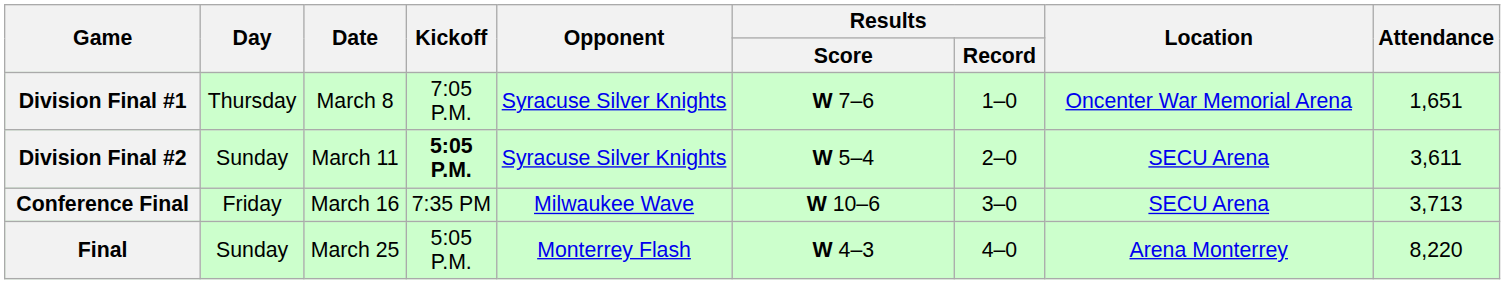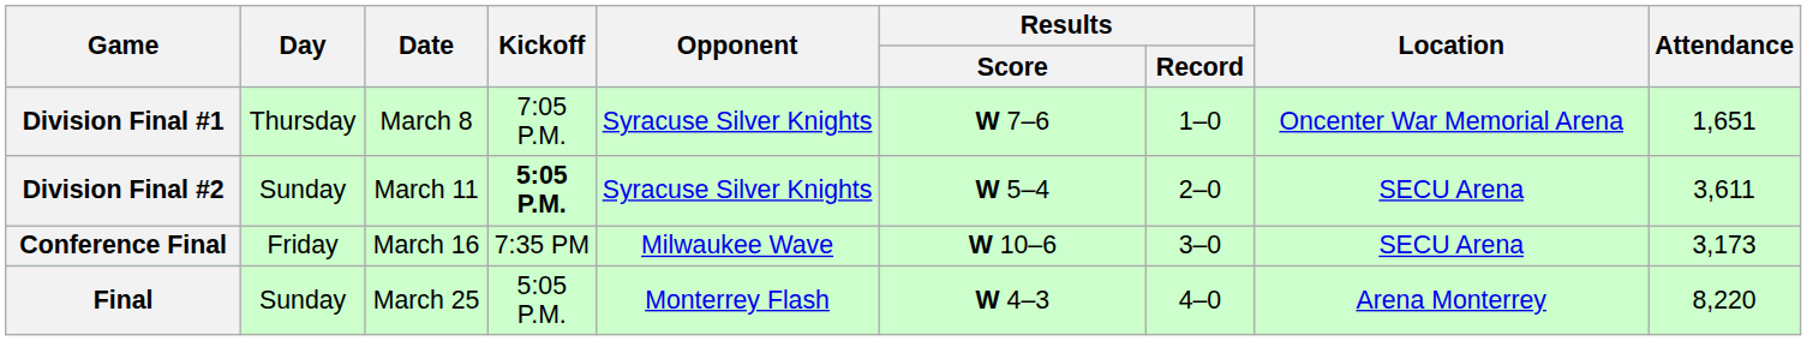 <table class="wikitable">
 <tr>
 <th rowspan="2" style="width:140px;">Game</th>
 <th rowspan="2" style="width:70px;">Day</th>
 <th rowspan="2" style="width:70px;">Date</th>
 <th rowspan="2" style="width:60px;">Kickoff</th>
 <th rowspan="2" style="width:170px;">Opponent</th>
 <th colspan="2" style="width:220px;">Results</th>
 <th rowspan="2" style="width:240px;">Location</th>
 <th rowspan="2" style="width:80px;">Attendance</th>
 </tr>
 <tr>
 <th style="width:160px;">Score</th>
 <th style="width:60px;">Record</th>
 </tr>
 <tr style="text-align:center; background:#cfc;">
 <th>Division Final #1</th>
 <td>Thursday</td>
 <td>March 8</td>
 <td>7:05 P.M.</td>
 <td><a href='#'>Syracuse Silver Knights</a></td>
 <td><strong>W</strong> 7–6</td>
 <td>1–0</td>
 <td><a href='#'>Oncenter War Memorial Arena</a></td>
 <td>1,651</td>
 </tr>
 <tr style="text-align:center; background:#cfc;">
 <th>Division Final #2</th>
 <td>Sunday</td>
 <td>March 11</td>
 <td><strong>5:05 P.M.</strong></td>
 <td><a href='#'>Syracuse Silver Knights</a></td>
 <td><strong>W</strong> 5–4</td>
 <td>2–0</td>
 <td><a href='#'>SECU Arena</a></td>
 <td>3,611</td>
 </tr>
 <tr style="text-align:center; background:#cfc;">
 <th>Conference Final</th>
 <td>Friday</td>
 <td>March 16</td>
 <td>7:35 PM</td>
 <td><a href='#'>Milwaukee Wave</a></td>
 <td><strong>W</strong> 10–6</td>
 <td>3–0</td>
 <td><a href='#'>SECU Arena</a></td>
-<td>3,713</td>
+<td>3,173</td>
 </tr>
 <tr style="text-align:center; background:#cfc;">
 <th>Final</th>
 <td>Sunday</td>
 <td>March 25</td>
 <td>5:05 P.M.</td>
 <td><a href='#'>Monterrey Flash</a></td>
 <td><strong>W</strong> 4–3</td>
 <td>4–0</td>
 <td><a href='#'>Arena Monterrey</a></td>
 <td>8,220</td>
 </tr>
 </table>
